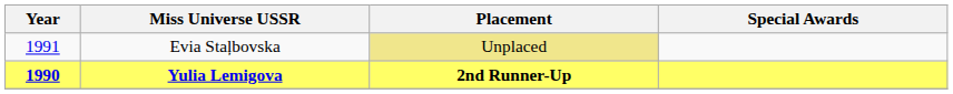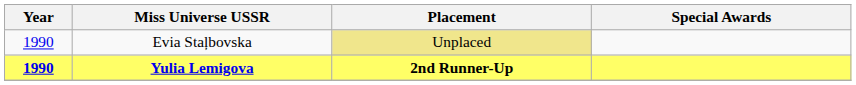 <table class="wikitable sortable" style="font-size: 95%; text-align:center">
 <tr colspan=10 align="center">
 <th width="60">Year</th>
 <th width="250">Miss Universe USSR</th>
 <th width="250">Placement</th>
 <th width="250">Special Awards</th>
 </tr>
 <tr>
-<td><a href='#'>1991</a></td>
+<td><a href='#'>1990</a></td>
 <td>Evia Staļbovska</td>
 <td style="background: khaki;">Unplaced</td>
 <td></td>
 </tr>
 <tr style="background-color:#FFFF66; font-weight: bold">
 <td><a href='#'>1990</a></td>
 <td><a href='#'>Yulia Lemigova</a></td>
 <td>2nd Runner-Up</td>
 <td></td>
 </tr>
 <tr>
 </tr>
 </table>
